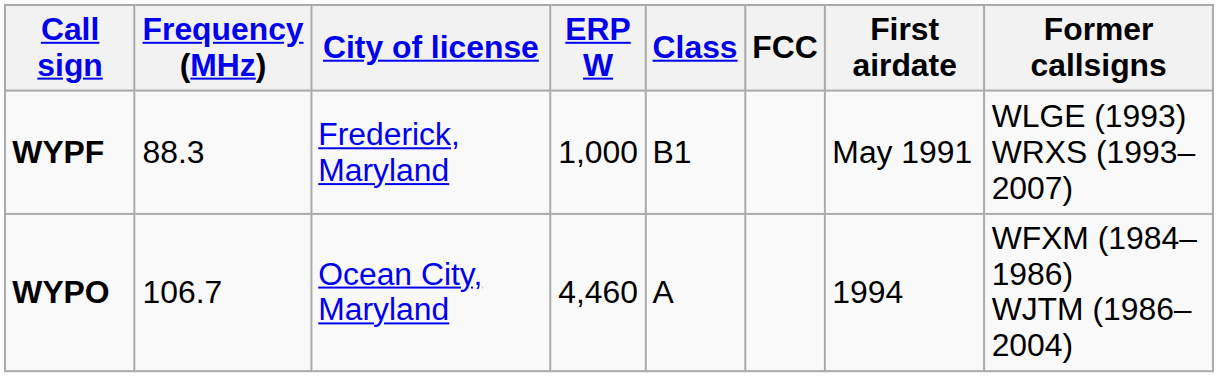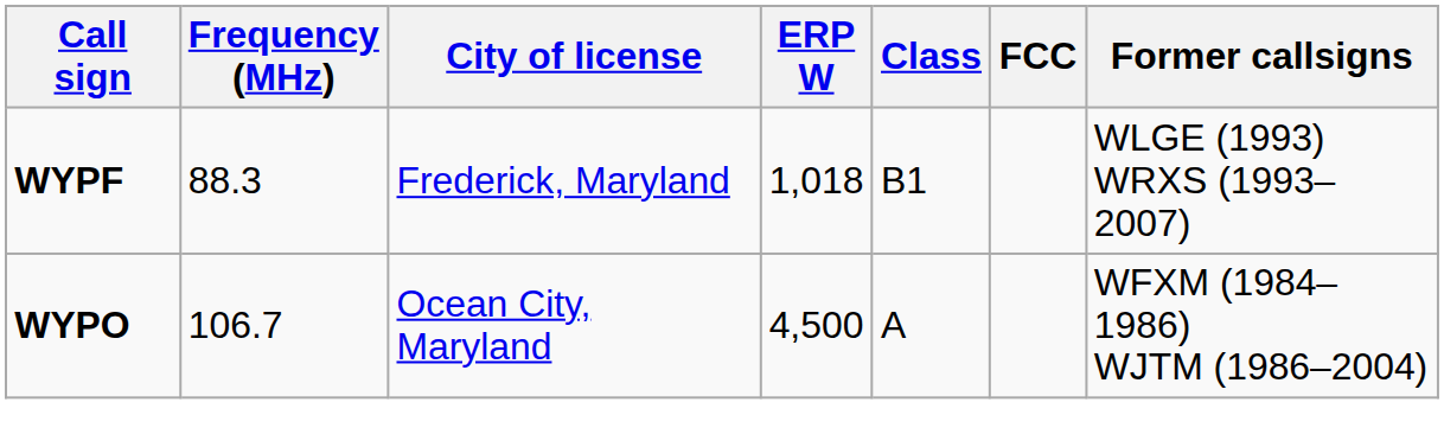 <table class="wikitable sortable">
 <tr>
 <th><a href='#'>Call sign</a></th>
 <th data-sort-type="number"><a href='#'>Frequency</a><br>(<a href='#'>MHz</a>)</th>
 <th><a href='#'>City of license</a></th>
 <th data-sort-type="number"><a href='#'>ERP</a><br><a href='#'>W</a></th>
 <th><a href='#'>Class</a></th>
 <th class="unsortable">FCC</th>
-<th>First airdate</th>
 <th>Former callsigns</th>
 </tr>
 <tr>
 <td><strong>WYPF</strong></td>
 <td>88.3</td>
 <td><a href='#'>Frederick, Maryland</a></td>
-<td>1,000</td>
+<td>1,018</td>
 <td>B1</td>
 <td></td>
-<td>May 1991</td>
 <td>WLGE (1993)<br>WRXS (1993–2007)</td>
 </tr>
 <tr>
 <td><strong>WYPO</strong></td>
 <td>106.7</td>
 <td><a href='#'>Ocean City, Maryland</a></td>
-<td>4,460</td>
+<td>4,500</td>
 <td>A</td>
 <td></td>
-<td>1994</td>
 <td>WFXM (1984–1986)<br>WJTM (1986–2004)</td>
 </tr>
 </table>
